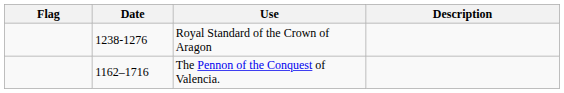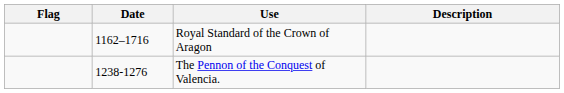 <table class="wikitable">
 <tr>
 <th width="110">Flag</th>
 <th width="100">Date</th>
 <th width="250">Use</th>
 <th width="250">Description</th>
 </tr>
 <tr>
 <td></td>
-<td>1238-1276</td>
+<td>1162–1716</td>
 <td>Royal Standard of the Crown of Aragon</td>
 <td></td>
 </tr>
 <tr>
 <td></td>
-<td>1162–1716</td>
+<td>1238-1276</td>
 <td>The <a href='#'>Pennon of the Conquest</a> of Valencia.</td>
 <td></td>
 </tr>
 </table>
